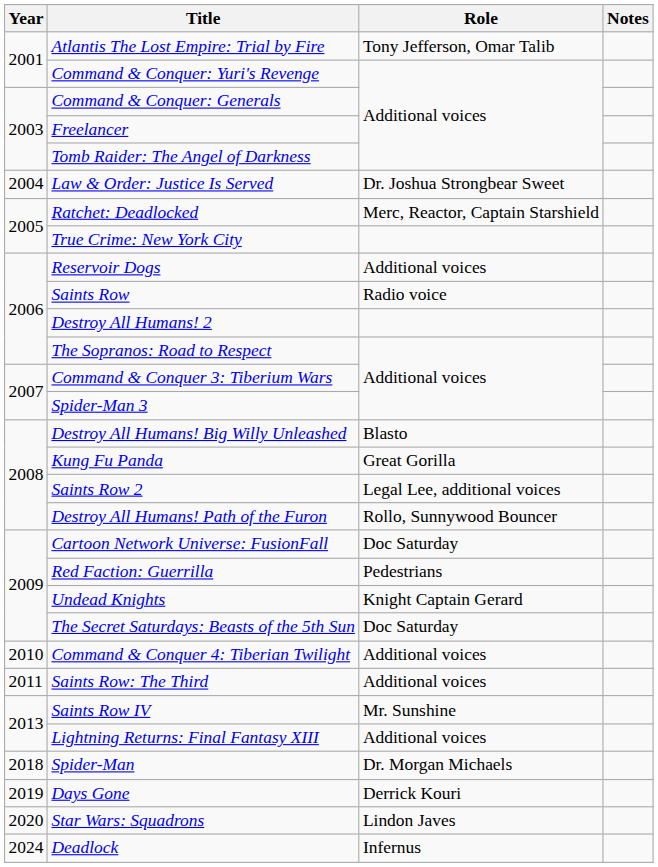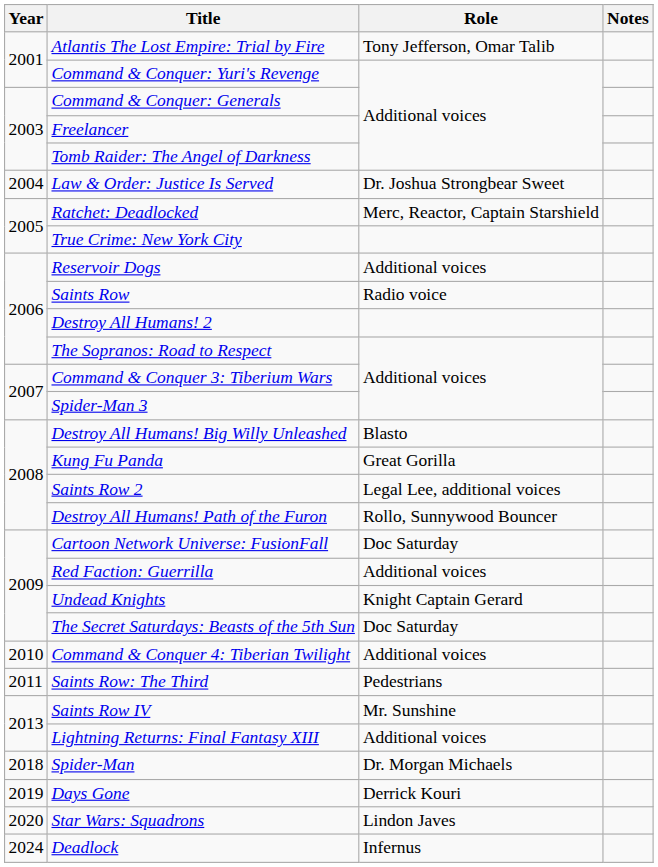 <table class="wikitable sortable">
 <tr>
 <th>Year</th>
 <th>Title</th>
 <th>Role</th>
 <th>Notes</th>
 </tr>
 <tr>
 <td rowspan="2">2001</td>
 <td><em><a href='#'>Atlantis The Lost Empire: Trial by Fire</a></em></td>
 <td>Tony Jefferson, Omar Talib</td>
 <td></td>
 </tr>
 <tr>
 <td><em><a href='#'>Command & Conquer: Yuri's Revenge</a></em></td>
 <td rowspan="4">Additional voices</td>
 <td></td>
 </tr>
 <tr>
 <td rowspan="3">2003</td>
 <td><em><a href='#'>Command & Conquer: Generals</a></em></td>
 <td></td>
 </tr>
 <tr>
 <td><em><a href='#'>Freelancer</a></em></td>
 <td></td>
 </tr>
 <tr>
 <td><em><a href='#'>Tomb Raider: The Angel of Darkness</a></em></td>
 <td></td>
 </tr>
 <tr>
 <td>2004</td>
 <td><em><a href='#'>Law & Order: Justice Is Served</a></em></td>
 <td>Dr. Joshua Strongbear Sweet</td>
 <td></td>
 </tr>
 <tr>
 <td rowspan="2">2005</td>
 <td><em><a href='#'>Ratchet: Deadlocked</a></em></td>
 <td>Merc, Reactor, Captain Starshield</td>
 <td></td>
 </tr>
 <tr>
 <td><em><a href='#'>True Crime: New York City</a></em></td>
 <td></td>
 <td></td>
 </tr>
 <tr>
 <td rowspan="4">2006</td>
 <td><em><a href='#'>Reservoir Dogs</a></em></td>
 <td>Additional voices</td>
 <td></td>
 </tr>
 <tr>
 <td><em><a href='#'>Saints Row</a></em></td>
 <td>Radio voice</td>
 <td></td>
 </tr>
 <tr>
 <td><em><a href='#'>Destroy All Humans! 2</a></em></td>
 <td></td>
 <td></td>
 </tr>
 <tr>
 <td><em><a href='#'>The Sopranos: Road to Respect</a></em></td>
 <td rowspan="3">Additional voices</td>
 <td></td>
 </tr>
 <tr>
 <td rowspan="2">2007</td>
 <td><em><a href='#'>Command & Conquer 3: Tiberium Wars</a></em></td>
 <td></td>
 </tr>
 <tr>
 <td><em><a href='#'>Spider-Man 3</a></em></td>
 <td></td>
 </tr>
 <tr>
 <td rowspan="4">2008</td>
 <td><em><a href='#'>Destroy All Humans! Big Willy Unleashed</a></em></td>
 <td>Blasto</td>
 <td></td>
 </tr>
 <tr>
 <td><em><a href='#'>Kung Fu Panda</a></em></td>
 <td>Great Gorilla</td>
 <td></td>
 </tr>
 <tr>
 <td><em><a href='#'>Saints Row 2</a></em></td>
 <td>Legal Lee, additional voices</td>
 <td></td>
 </tr>
 <tr>
 <td><em><a href='#'>Destroy All Humans! Path of the Furon</a></em></td>
 <td>Rollo, Sunnywood Bouncer</td>
 <td></td>
 </tr>
 <tr>
 <td rowspan="4">2009</td>
 <td><em><a href='#'>Cartoon Network Universe: FusionFall</a></em></td>
 <td>Doc Saturday</td>
 <td></td>
 </tr>
 <tr>
 <td><em><a href='#'>Red Faction: Guerrilla</a></em></td>
-<td>Pedestrians</td>
+<td>Additional voices</td>
 <td></td>
 </tr>
 <tr>
 <td><em><a href='#'>Undead Knights</a></em></td>
 <td>Knight Captain Gerard</td>
 <td></td>
 </tr>
 <tr>
 <td><em><a href='#'>The Secret Saturdays: Beasts of the 5th Sun</a></em></td>
 <td>Doc Saturday</td>
 <td></td>
 </tr>
 <tr>
 <td>2010</td>
 <td><em><a href='#'>Command & Conquer 4: Tiberian Twilight</a></em></td>
 <td>Additional voices</td>
 <td></td>
 </tr>
 <tr>
 <td>2011</td>
 <td><em><a href='#'>Saints Row: The Third</a></em></td>
-<td>Additional voices</td>
+<td>Pedestrians</td>
 <td></td>
 </tr>
 <tr>
 <td rowspan="2">2013</td>
 <td><em><a href='#'>Saints Row IV</a></em></td>
 <td>Mr. Sunshine</td>
 <td></td>
 </tr>
 <tr>
 <td><em><a href='#'>Lightning Returns: Final Fantasy XIII</a></em></td>
 <td>Additional voices</td>
 <td></td>
 </tr>
 <tr>
 <td>2018</td>
 <td><em><a href='#'>Spider-Man</a></em></td>
 <td>Dr. Morgan Michaels</td>
 <td></td>
 </tr>
 <tr>
 <td>2019</td>
 <td><em><a href='#'>Days Gone</a></em></td>
 <td>Derrick Kouri</td>
 <td></td>
 </tr>
 <tr>
 <td>2020</td>
 <td><em><a href='#'>Star Wars: Squadrons</a></em></td>
 <td>Lindon Javes</td>
 <td></td>
 </tr>
 <tr>
 <td>2024</td>
 <td><em><a href='#'>Deadlock</a></em></td>
 <td>Infernus</td>
 <td></td>
 </tr>
 </table>
